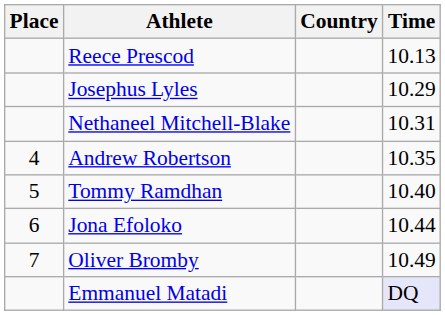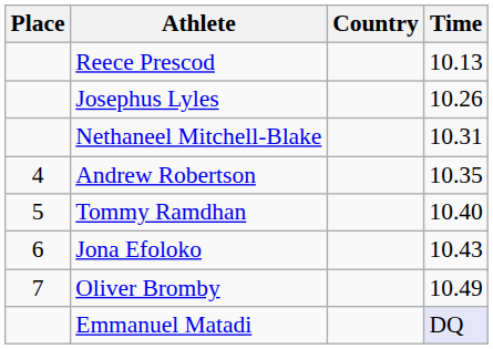 <table class="wikitable">
 <tr>
 <th>Place</th>
 <th>Athlete</th>
 <th>Country</th>
 <th>Time</th>
 </tr>
 <tr>
 <td align=center></td>
 <td><a href='#'>Reece Prescod</a></td>
 <td></td>
 <td>10.13</td>
 </tr>
 <tr>
 <td align=center></td>
 <td><a href='#'>Josephus Lyles</a></td>
 <td></td>
-<td>10.29</td>
+<td>10.26</td>
 </tr>
 <tr>
 <td align=center></td>
 <td><a href='#'>Nethaneel Mitchell-Blake</a></td>
 <td></td>
 <td>10.31</td>
 </tr>
 <tr>
 <td align=center>4</td>
 <td><a href='#'>Andrew Robertson</a></td>
 <td></td>
 <td>10.35</td>
 </tr>
 <tr>
 <td align=center>5</td>
 <td><a href='#'>Tommy Ramdhan</a></td>
 <td></td>
 <td>10.40</td>
 </tr>
 <tr>
 <td align=center>6</td>
 <td><a href='#'>Jona Efoloko</a></td>
 <td></td>
-<td>10.44</td>
+<td>10.43</td>
 </tr>
 <tr>
 <td align=center>7</td>
 <td><a href='#'>Oliver Bromby</a></td>
 <td></td>
 <td>10.49</td>
 </tr>
 <tr>
 <td align=center></td>
 <td><a href='#'>Emmanuel Matadi</a></td>
 <td></td>
 <td style="background: lavender;">DQ</td>
 </tr>
 </table>
